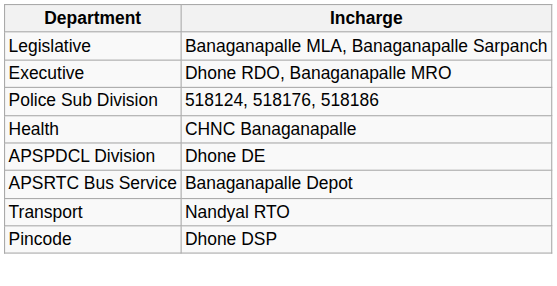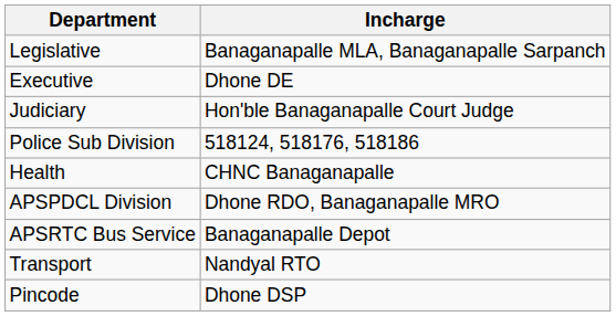 <table class="wikitable">
 <tr>
 <th>Department</th>
 <th>Incharge</th>
 </tr>
 <tr>
 <td>Legislative</td>
 <td>Banaganapalle MLA, Banaganapalle Sarpanch</td>
 </tr>
 <tr>
 <td>Executive</td>
-<td>Dhone RDO, Banaganapalle MRO</td>
+<td>Dhone DE</td>
+</tr>
+<tr>
+<td>Judiciary</td>
+<td>Hon'ble Banaganapalle Court Judge</td>
 </tr>
 <tr>
 <td>Police Sub Division</td>
 <td>518124,  518176,  518186</td>
 </tr>
 <tr>
 <td>Health</td>
 <td>CHNC Banaganapalle</td>
 </tr>
 <tr>
 <td>APSPDCL Division</td>
-<td>Dhone DE</td>
+<td>Dhone RDO, Banaganapalle MRO</td>
 </tr>
 <tr>
 <td>APSRTC Bus Service</td>
 <td>Banaganapalle Depot</td>
 </tr>
 <tr>
 <td>Transport</td>
 <td>Nandyal RTO</td>
 </tr>
 <tr>
 <td>Pincode</td>
 <td>Dhone DSP</td>
 </tr>
 </table>
